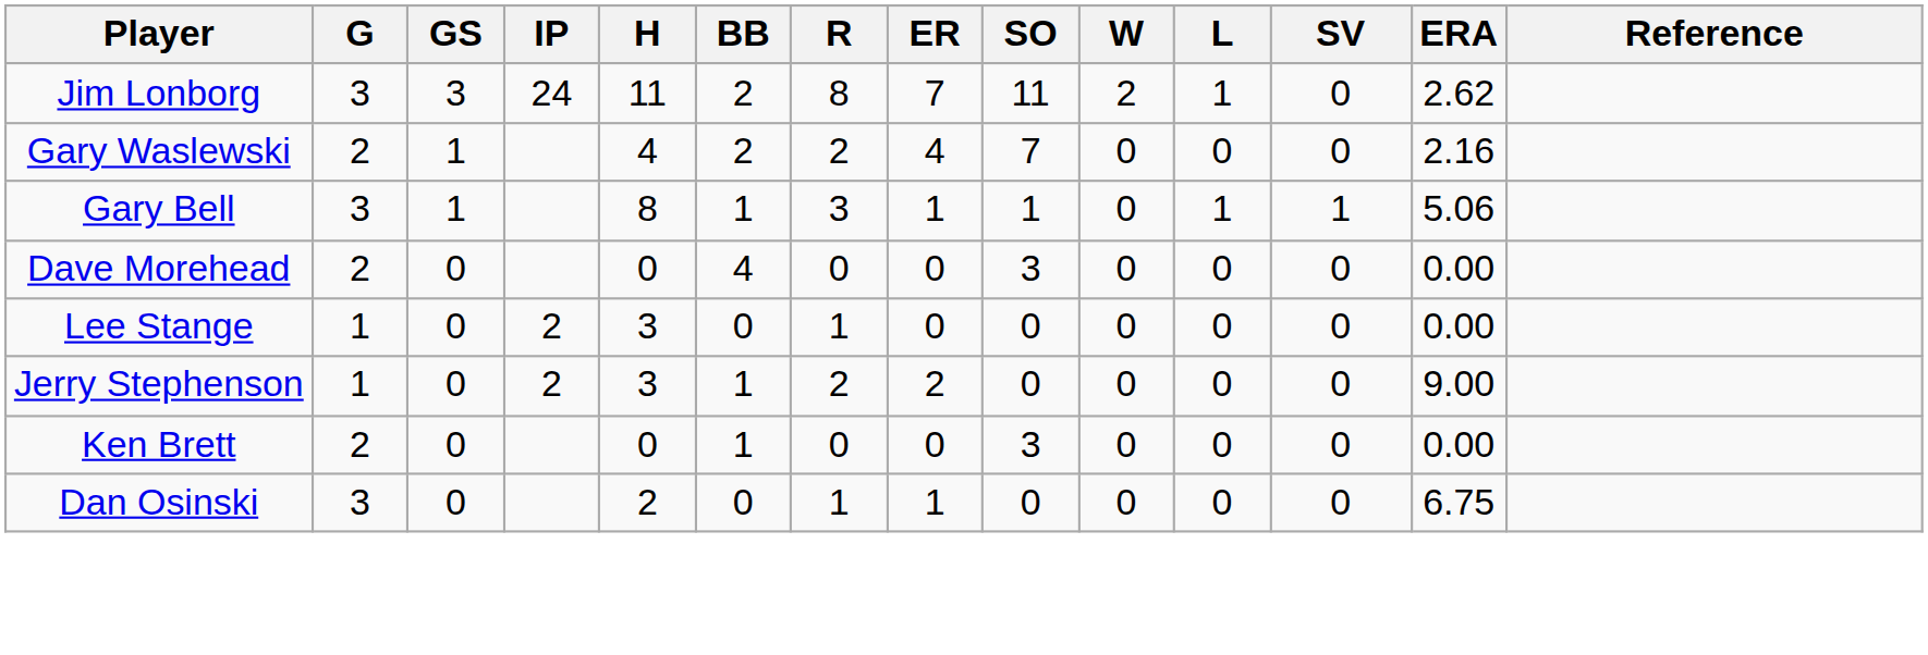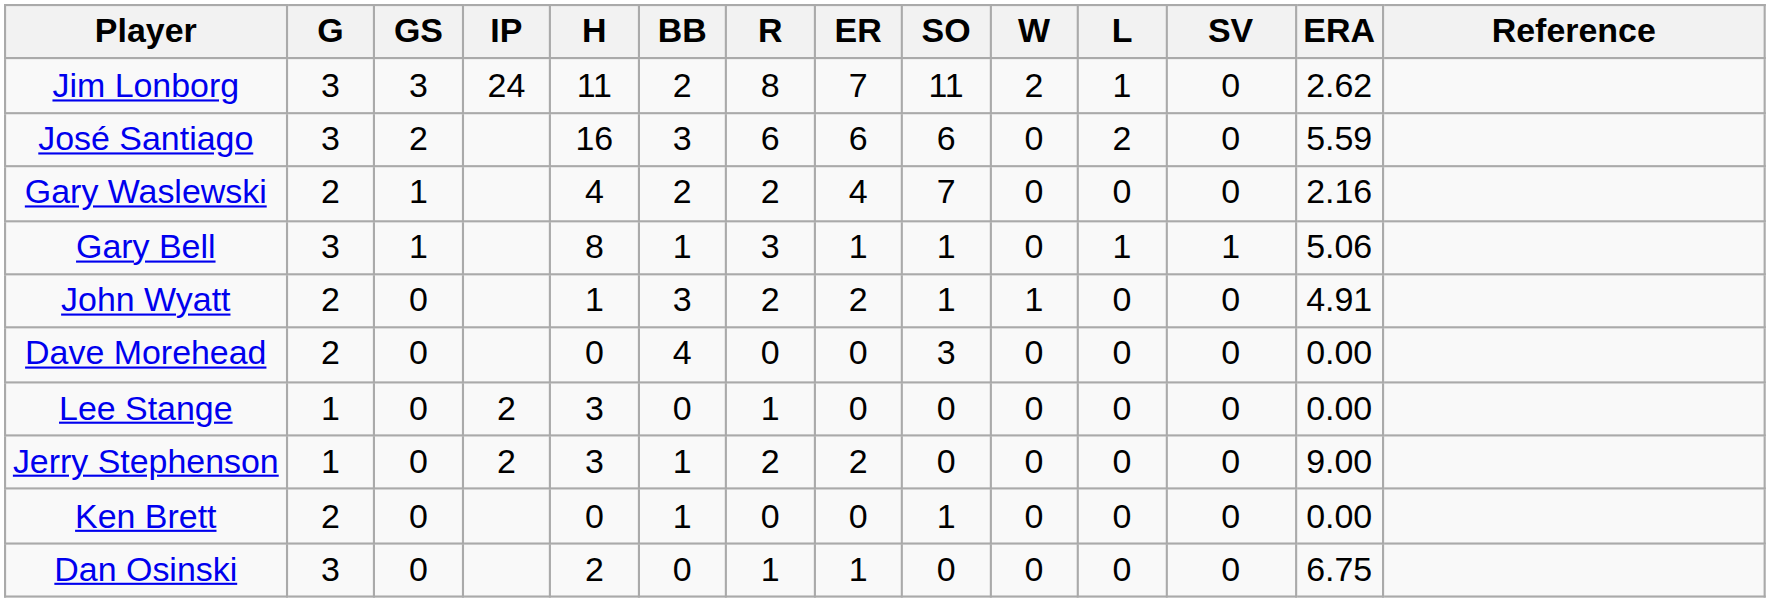 <table class="wikitable sortable" style="text-align:center">
 <tr>
 <th width="16%">Player</th>
 <th width="5%">G</th>
 <th width="5%">GS</th>
 <th width="5%">IP</th>
 <th width="5%">H</th>
 <th width="5%">BB</th>
 <th width="5%">R</th>
 <th width="5%">ER</th>
 <th width="5%">SO</th>
 <th width="5%">W</th>
 <th width="5%">L</th>
 <th>SV</th>
 <th width="5%">ERA</th>
 <th>Reference</th>
 </tr>
 <tr>
 <td><a href='#'>Jim Lonborg</a></td>
 <td>3</td>
 <td>3</td>
 <td>24</td>
 <td>11</td>
 <td>2</td>
 <td>8</td>
 <td>7</td>
 <td>11</td>
 <td>2</td>
 <td>1</td>
 <td>0</td>
 <td>2.62</td>
 <td></td>
 </tr>
 <tr>
+<td><a href='#'>José Santiago</a></td>
+<td>3</td>
+<td>2</td>
+<td></td>
+<td>16</td>
+<td>3</td>
+<td>6</td>
+<td>6</td>
+<td>6</td>
+<td>0</td>
+<td>2</td>
+<td>0</td>
+<td>5.59</td>
+<td></td>
+</tr>
+<tr>
 <td><a href='#'>Gary Waslewski</a></td>
 <td>2</td>
 <td>1</td>
 <td></td>
 <td>4</td>
 <td>2</td>
 <td>2</td>
 <td>4</td>
 <td>7</td>
 <td>0</td>
 <td>0</td>
 <td>0</td>
 <td>2.16</td>
 <td></td>
 </tr>
 <tr>
 <td><a href='#'>Gary Bell</a></td>
 <td>3</td>
 <td>1</td>
 <td></td>
 <td>8</td>
 <td>1</td>
 <td>3</td>
 <td>1</td>
 <td>1</td>
 <td>0</td>
 <td>1</td>
 <td>1</td>
 <td>5.06</td>
+<td></td>
+</tr>
+<tr>
+<td><a href='#'>John Wyatt</a></td>
+<td>2</td>
+<td>0</td>
+<td></td>
+<td>1</td>
+<td>3</td>
+<td>2</td>
+<td>2</td>
+<td>1</td>
+<td>1</td>
+<td>0</td>
+<td>0</td>
+<td>4.91</td>
 <td></td>
 </tr>
 <tr>
 <td><a href='#'>Dave Morehead</a></td>
 <td>2</td>
 <td>0</td>
 <td></td>
 <td>0</td>
 <td>4</td>
 <td>0</td>
 <td>0</td>
 <td>3</td>
 <td>0</td>
 <td>0</td>
 <td>0</td>
 <td>0.00</td>
 <td></td>
 </tr>
 <tr>
 <td><a href='#'>Lee Stange</a></td>
 <td>1</td>
 <td>0</td>
 <td>2</td>
 <td>3</td>
 <td>0</td>
 <td>1</td>
 <td>0</td>
 <td>0</td>
 <td>0</td>
 <td>0</td>
 <td>0</td>
 <td>0.00</td>
 <td></td>
 </tr>
 <tr>
 <td><a href='#'>Jerry Stephenson</a></td>
 <td>1</td>
 <td>0</td>
 <td>2</td>
 <td>3</td>
 <td>1</td>
 <td>2</td>
 <td>2</td>
 <td>0</td>
 <td>0</td>
 <td>0</td>
 <td>0</td>
 <td>9.00</td>
 <td></td>
 </tr>
 <tr>
 <td><a href='#'>Ken Brett</a></td>
 <td>2</td>
 <td>0</td>
 <td></td>
 <td>0</td>
 <td>1</td>
 <td>0</td>
 <td>0</td>
-<td>3</td>
+<td>1</td>
 <td>0</td>
 <td>0</td>
 <td>0</td>
 <td>0.00</td>
 <td></td>
 </tr>
 <tr>
 <td><a href='#'>Dan Osinski</a></td>
 <td>3</td>
 <td>0</td>
 <td></td>
 <td>2</td>
 <td>0</td>
 <td>1</td>
 <td>1</td>
 <td>0</td>
 <td>0</td>
 <td>0</td>
 <td>0</td>
 <td>6.75</td>
 <td></td>
 </tr>
 </table>
